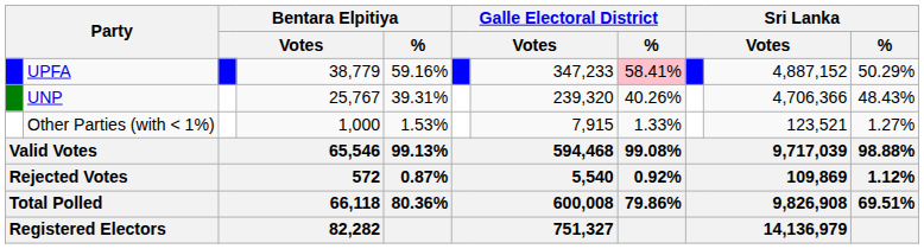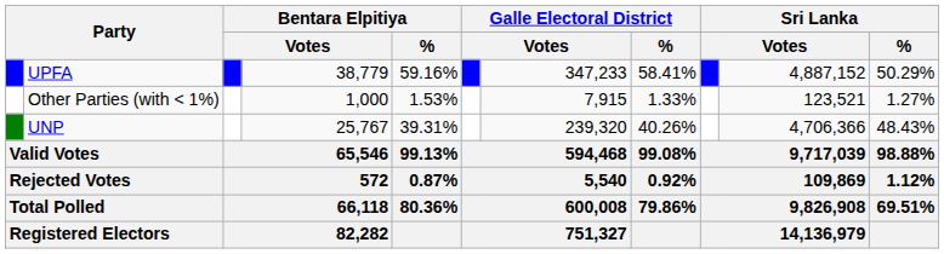 <table class="wikitable">
 <tr>
 <th colspan="2" width="144px"rowspan="2">Party</th>
 <th colspan="3" width="216px">Bentara Elpitiya</th>
 <th colspan="3" width="216px"><a href='#'>Galle Electoral District</a></th>
 <th colspan="3" width="216px">Sri Lanka</th>
 </tr>
 <tr>
 <th colspan="2" width="144px">Votes</th>
 <th>%</th>
 <th colspan="2" width="144px">Votes</th>
 <th>%</th>
 <th colspan="2" width="144px">Votes</th>
 <th>%</th>
 </tr>
 <tr>
 <td style="background-color:blue;" width="10px"></td>
 <td style="text-align:left;"><a href='#'>UPFA</a></td>
 <td style="background-color:blue;" width="10px"></td>
 <td style="text-align:right;">38,779</td>
 <td style="text-align:right;">59.16%</td>
 <td style="background-color:blue;" width="10px"></td>
 <td style="text-align:right;">347,233</td>
-<td style="background: pink; text-align:right;">58.41%</td>
+<td style="text-align:right;">58.41%</td>
 <td style="background-color:blue;" width="10px"></td>
 <td style="text-align:right;">4,887,152</td>
 <td style="text-align:right;">50.29%</td>
+</tr>
+<tr>
+<td style="background-color:white;" width="10px"></td>
+<td style="text-align:left;">Other Parties (with < 1%)</td>
+<td style="background-color:white;" width="10px"></td>
+<td style="text-align:right;">1,000</td>
+<td style="text-align:right;">1.53%</td>
+<td style="background-color:white;" width="10px"></td>
+<td style="text-align:right;">7,915</td>
+<td style="text-align:right;">1.33%</td>
+<td style="background-color:white;" width="10px"></td>
+<td style="text-align:right;">123,521</td>
+<td style="text-align:right;">1.27%</td>
 </tr>
 <tr>
 <td style="background-color:green;" width="10px"></td>
 <td style="text-align:left;"><a href='#'>UNP</a></td>
 <td style="background-color:white;" width="10px"></td>
 <td style="text-align:right;">25,767</td>
 <td style="text-align:right;">39.31%</td>
 <td style="background-color:white;" width="10px"></td>
 <td style="text-align:right;">239,320</td>
 <td style="text-align:right;">40.26%</td>
 <td style="background-color:white;" width="10px"></td>
 <td style="text-align:right;">4,706,366</td>
 <td style="text-align:right;">48.43%</td>
-</tr>
-<tr>
-<td style="background-color:white;" width="10px"></td>
-<td style="text-align:left;">Other Parties (with < 1%)</td>
-<td style="background-color:white;" width="10px"></td>
-<td style="text-align:right;">1,000</td>
-<td style="text-align:right;">1.53%</td>
-<td style="background-color:white;" width="10px"></td>
-<td style="text-align:right;">7,915</td>
-<td style="text-align:right;">1.33%</td>
-<td style="background-color:white;" width="10px"></td>
-<td style="text-align:right;">123,521</td>
-<td style="text-align:right;">1.27%</td>
 </tr>
 <tr>
 <th colspan="2" width="144px"style="text-align:left;">Valid Votes</th>
 <th style="text-align:right;"colspan="2" width="144px">65,546</th>
 <th style="text-align:right;">99.13%</th>
 <th style="text-align:right;"colspan="2" width="144px">594,468</th>
 <th style="text-align:right;">99.08%</th>
 <th style="text-align:right;"colspan="2" width="144px">9,717,039</th>
 <th style="text-align:right;">98.88%</th>
 </tr>
 <tr>
 <th colspan="2" width="144px"style="text-align:left;">Rejected Votes</th>
 <th style="text-align:right;"colspan="2" width="144px">572</th>
 <th style="text-align:right;">0.87%</th>
 <th style="text-align:right;"colspan="2" width="144px">5,540</th>
 <th style="text-align:right;">0.92%</th>
 <th style="text-align:right;"colspan="2" width="144px">109,869</th>
 <th style="text-align:right;">1.12%</th>
 </tr>
 <tr>
 <th colspan="2" width="144px"style="text-align:left;">Total Polled</th>
 <th style="text-align:right;"colspan="2" width="144px">66,118</th>
 <th style="text-align:right;">80.36%</th>
 <th style="text-align:right;"colspan="2" width="144px">600,008</th>
 <th style="text-align:right;">79.86%</th>
 <th style="text-align:right;"colspan="2" width="144px">9,826,908</th>
 <th style="text-align:right;">69.51%</th>
 </tr>
 <tr>
 <th colspan="2" width="144px"style="text-align:left;">Registered Electors</th>
 <th style="text-align:right;"colspan="2" width="144px">82,282</th>
 <th></th>
 <th style="text-align:right;"colspan="2" width="144px">751,327</th>
 <th></th>
 <th style="text-align:right;"colspan="2" width="144px">14,136,979</th>
 <th></th>
 </tr>
 </table>
